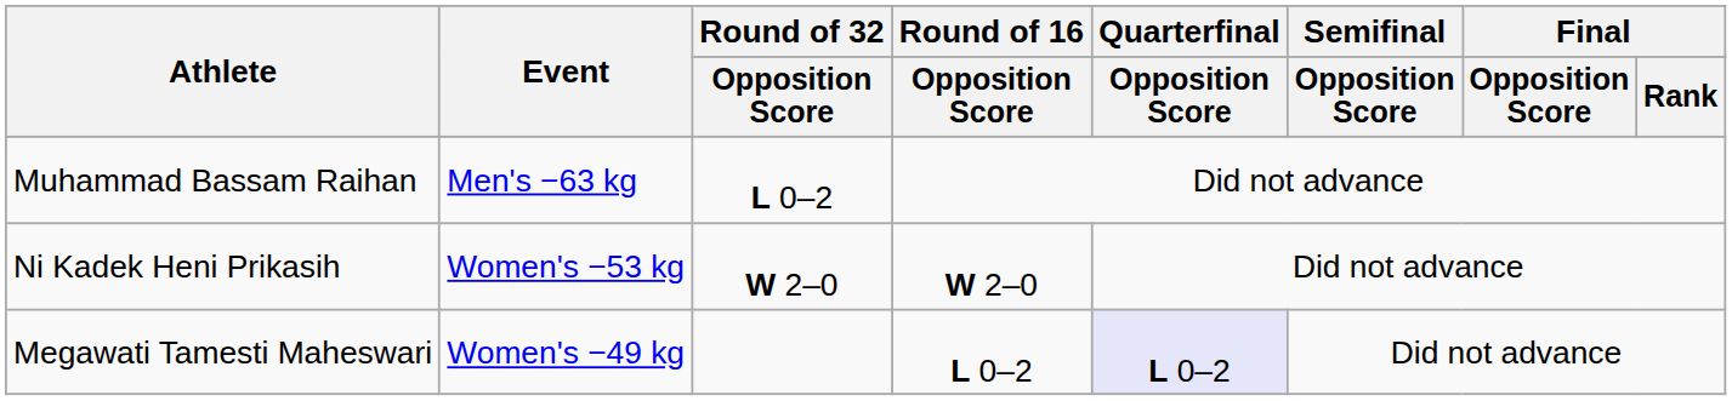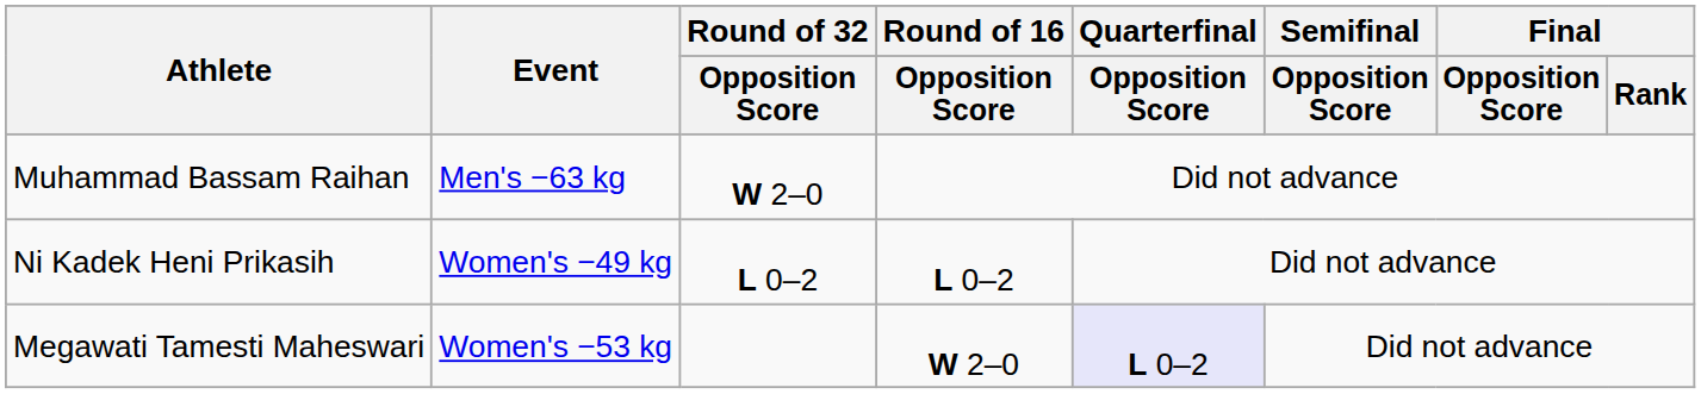 <table class="wikitable" style="font-size:90%;text-align:center">
 <tr>
 <th rowspan="2">Athlete</th>
 <th rowspan="2">Event</th>
 <th>Round of 32</th>
 <th>Round of 16</th>
 <th>Quarterfinal</th>
 <th>Semifinal</th>
 <th colspan="2">Final</th>
 </tr>
 <tr style="font-size:95%">
 <th>Opposition<br>Score</th>
 <th>Opposition<br>Score</th>
 <th>Opposition<br>Score</th>
 <th>Opposition<br>Score</th>
 <th>Opposition<br>Score</th>
 <th>Rank</th>
 </tr>
 <tr>
 <td align="left">Muhammad Bassam Raihan</td>
 <td align="left"><a href='#'>Men's −63 kg</a></td>
-<td><br><strong>L</strong> 0–2</td>
+<td><br><strong>W</strong> 2–0</td>
 <td colspan="5">Did not advance</td>
 </tr>
 <tr>
 <td align="left">Ni Kadek Heni Prikasih</td>
-<td align="left"><a href='#'>Women's −53 kg</a></td>
-<td><br><strong>W</strong> 2–0</td>
-<td><br><strong>W</strong> 2–0</td>
+<td align="left"><a href='#'>Women's −49 kg</a></td>
+<td><br><strong>L</strong> 0–2</td>
+<td><br><strong>L</strong> 0–2</td>
 <td colspan="4">Did not advance</td>
 </tr>
 <tr>
 <td align="left">Megawati Tamesti Maheswari</td>
-<td align="left"><a href='#'>Women's −49 kg</a></td>
+<td align="left"><a href='#'>Women's −53 kg</a></td>
 <td></td>
-<td><br><strong>L</strong> 0–2</td>
+<td><br><strong>W</strong> 2–0</td>
 <td style="background: lavender;"><br><strong>L</strong> 0–2</td>
 <td colspan="3">Did not advance</td>
 </tr>
 </table>
